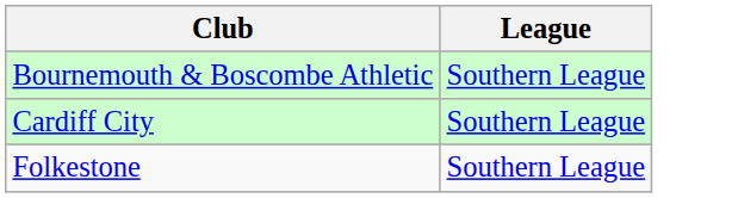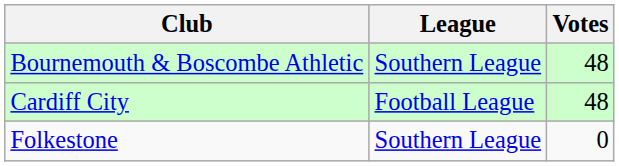 <table class=wikitable style=text-align:left>
 <tr>
 <th>Club</th>
 <th>League</th>
+<th>Votes</th>
 </tr>
 <tr bgcolor=ccffcc>
 <td><a href='#'>Bournemouth & Boscombe Athletic</a></td>
 <td><a href='#'>Southern League</a></td>
+<td align=right>48</td>
 </tr>
 <tr bgcolor=ccffcc>
 <td><a href='#'>Cardiff City</a></td>
-<td><a href='#'>Southern League</a></td>
+<td><a href='#'>Football League</a></td>
+<td align=right>48</td>
 </tr>
 <tr>
 <td><a href='#'>Folkestone</a></td>
 <td><a href='#'>Southern League</a></td>
+<td align=right>0</td>
 </tr>
 </table>
